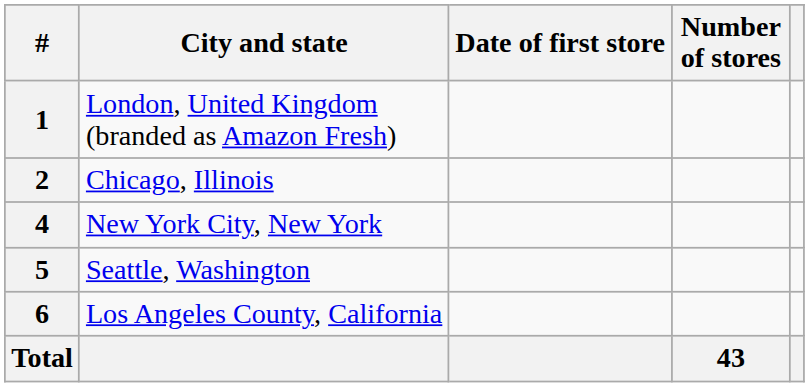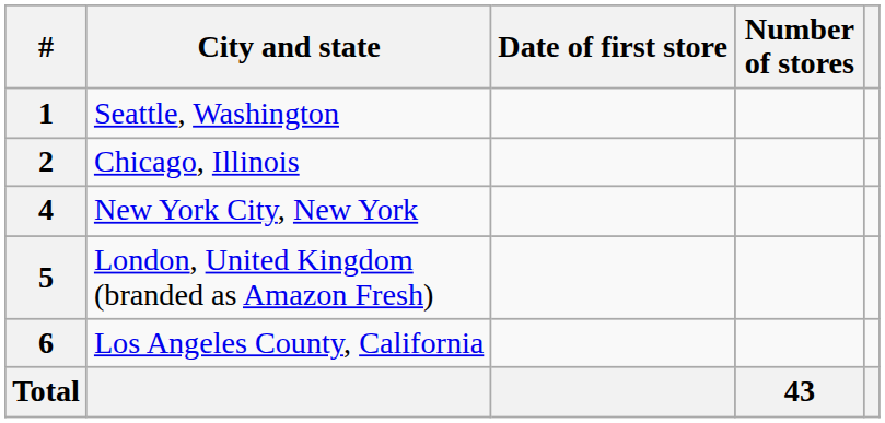 <table class="wikitable sortable">
 <tr>
 <th style="width:30px;">#</th>
 <th>City and state</th>
 <th>Date of first store</th>
 <th style="width:60px;">Number of stores</th>
 <th class="unsortable"></th>
 </tr>
 <tr>
 <th>1</th>
-<td><a href='#'>London</a>, <a href='#'>United Kingdom</a><br>(branded as <a href='#'>Amazon Fresh</a>)</td>
+<td><a href='#'>Seattle</a>, <a href='#'>Washington</a></td>
 <td></td>
 <td></td>
 <td></td>
 </tr>
 <tr>
 <th>2</th>
 <td><a href='#'>Chicago</a>, <a href='#'>Illinois</a></td>
 <td></td>
 <td></td>
 <td></td>
 </tr>
 <tr>
 <th>4</th>
 <td><a href='#'>New York City</a>, <a href='#'>New York</a></td>
 <td></td>
 <td></td>
 <td></td>
 </tr>
 <tr>
 <th>5</th>
-<td><a href='#'>Seattle</a>, <a href='#'>Washington</a></td>
+<td><a href='#'>London</a>, <a href='#'>United Kingdom</a><br>(branded as <a href='#'>Amazon Fresh</a>)</td>
 <td></td>
 <td></td>
 <td></td>
 </tr>
 <tr>
 <th>6</th>
 <td><a href='#'>Los Angeles County</a>, <a href='#'>California</a></td>
 <td></td>
 <td></td>
 <td></td>
 </tr>
 <tr>
 <th>Total</th>
 <th></th>
 <th></th>
 <th>43</th>
 <th></th>
 </tr>
 </table>
